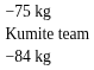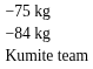 <table>
 <tr>
 <td>−75 kg</td>
+<td></td>
+<td></td>
+<td><br></td>
+</tr>
+<tr>
+<td>−84 kg</td>
 <td></td>
 <td></td>
 <td><br></td>
 </tr>
 <tr>
 <td>Kumite team</td>
 <td></td>
 <td></td>
 <td><br></td>
 </tr>
-<tr>
-<td>−84 kg</td>
-<td></td>
-<td></td>
-<td><br></td>
-</tr>
 </table>
